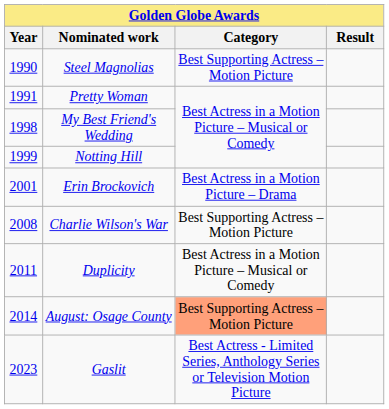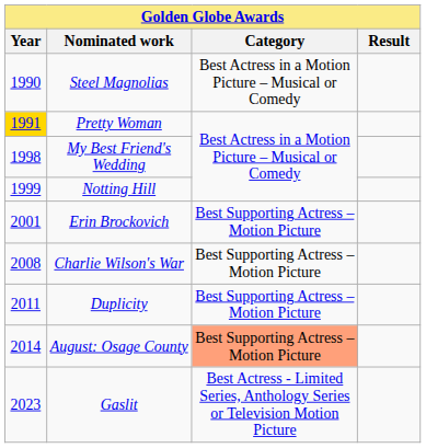 <table width="70%" class="wikitable sortable">
 <tr>
 <th colspan="4" - style="background:#FAEB86;" align="center"><a href='#'>Golden Globe Awards</a></th>
 </tr>
 <tr>
 <th width="10%">Year</th>
 <th width="35%">Nominated work</th>
 <th width="40%">Category</th>
 <th width="15%">Result</th>
 </tr>
 <tr>
 <td align="center"><a href='#'>1990</a></td>
 <td align="center"><em><a href='#'>Steel Magnolias</a></em></td>
-<td align="center"><a href='#'>Best Supporting Actress – Motion Picture</a></td>
+<td align="center">Best Actress in a Motion Picture – Musical or Comedy</td>
 <td></td>
 </tr>
 <tr>
-<td align="center"><a href='#'>1991</a></td>
+<td align="center" style="background: gold;"><a href='#'>1991</a></td>
 <td align="center"><em><a href='#'>Pretty Woman</a></em></td>
 <td rowspan=3 align="center"><a href='#'>Best Actress in a Motion Picture – Musical or Comedy</a></td>
 <td></td>
 </tr>
 <tr>
 <td align="center"><a href='#'>1998</a></td>
 <td align="center"><em><a href='#'>My Best Friend's Wedding</a></em></td>
 <td></td>
 </tr>
 <tr>
 <td align="center"><a href='#'>1999</a></td>
 <td align="center"><em><a href='#'>Notting Hill</a></em></td>
 <td></td>
 </tr>
 <tr>
 <td align="center"><a href='#'>2001</a></td>
 <td align="center"><em><a href='#'>Erin Brockovich</a></em></td>
-<td align="center"><a href='#'>Best Actress in a Motion Picture – Drama</a></td>
+<td align="center"><a href='#'>Best Supporting Actress – Motion Picture</a></td>
 <td></td>
 </tr>
 <tr>
 <td align="center"><a href='#'>2008</a></td>
 <td align="center"><em><a href='#'>Charlie Wilson's War</a></em></td>
 <td align="center">Best Supporting Actress – Motion Picture</td>
 <td></td>
 </tr>
 <tr>
 <td align="center"><a href='#'>2011</a></td>
 <td align="center"><em><a href='#'>Duplicity</a></em></td>
-<td align="center">Best Actress in a Motion Picture – Musical or Comedy</td>
+<td align="center"><a href='#'>Best Supporting Actress – Motion Picture</a></td>
 <td></td>
 </tr>
 <tr>
 <td align="center"><a href='#'>2014</a></td>
 <td align="center"><em><a href='#'>August: Osage County</a></em></td>
 <td align="center" style="background: lightsalmon;">Best Supporting Actress – Motion Picture</td>
 <td></td>
 </tr>
 <tr>
 <td align="center"><a href='#'>2023</a></td>
 <td align="center"><em><a href='#'>Gaslit</a></em></td>
 <td align="center"><a href='#'>Best Actress - Limited Series, Anthology Series or Television Motion Picture</a></td>
 <td></td>
 </tr>
 </table>
